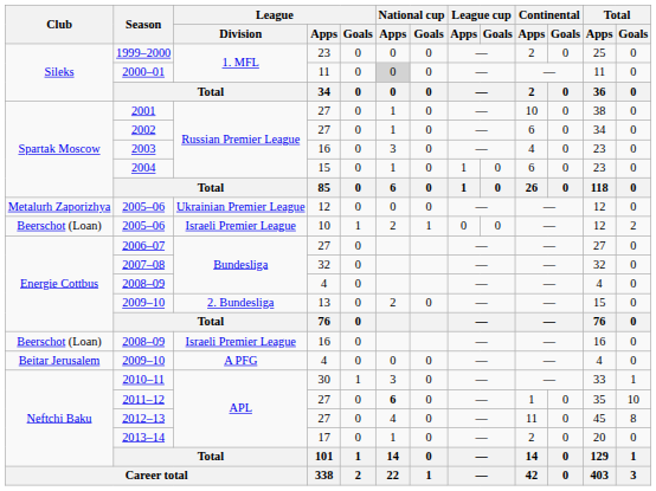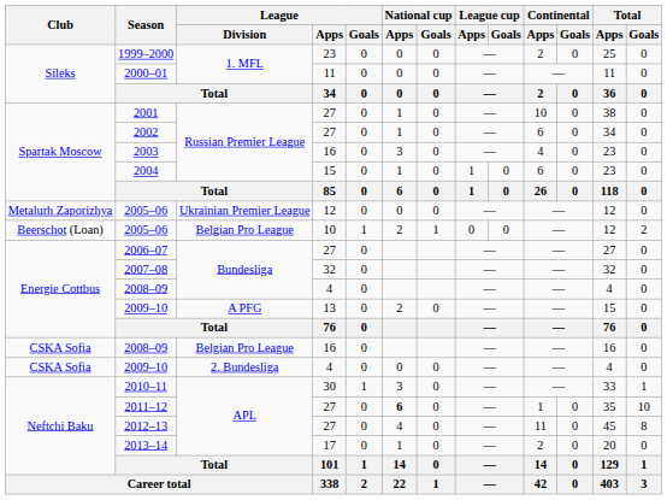 <table class="wikitable" style="text-align:center">
 <tr>
 <th rowspan="2">Club</th>
 <th rowspan="2">Season</th>
 <th colspan="3">League</th>
 <th colspan="2">National cup</th>
 <th colspan="2">League cup</th>
 <th colspan="2">Continental</th>
 <th colspan="2">Total</th>
 </tr>
 <tr>
 <th>Division</th>
 <th>Apps</th>
 <th>Goals</th>
 <th>Apps</th>
 <th>Goals</th>
 <th>Apps</th>
 <th>Goals</th>
 <th>Apps</th>
 <th>Goals</th>
 <th>Apps</th>
 <th>Goals</th>
 </tr>
 <tr>
 <td rowspan="3"><a href='#'>Sileks</a></td>
 <td><a href='#'>1999–2000</a></td>
 <td rowspan="2"><a href='#'>1. MFL</a></td>
 <td>23</td>
 <td>0</td>
 <td>0</td>
 <td>0</td>
 <td colspan="2">—</td>
 <td>2</td>
 <td>0</td>
 <td>25</td>
 <td>0</td>
 </tr>
 <tr>
 <td><a href='#'>2000–01</a></td>
 <td>11</td>
 <td>0</td>
-<td style="background: lightgrey;">0</td>
+<td>0</td>
 <td>0</td>
 <td colspan="2">—</td>
 <td colspan="2">—</td>
 <td>11</td>
 <td>0</td>
 </tr>
 <tr>
 <th colspan="2">Total</th>
 <th>34</th>
 <th>0</th>
 <th>0</th>
 <th>0</th>
 <th colspan="2">—</th>
 <th>2</th>
 <th>0</th>
 <th>36</th>
 <th>0</th>
 </tr>
 <tr>
 <td rowspan="5"><a href='#'>Spartak Moscow</a></td>
 <td><a href='#'>2001</a></td>
 <td rowspan="4"><a href='#'>Russian Premier League</a></td>
 <td>27</td>
 <td>0</td>
 <td>1</td>
 <td>0</td>
 <td colspan="2">—</td>
 <td>10</td>
 <td>0</td>
 <td>38</td>
 <td>0</td>
 </tr>
 <tr>
 <td><a href='#'>2002</a></td>
 <td>27</td>
 <td>0</td>
 <td>1</td>
 <td>0</td>
 <td colspan="2">—</td>
 <td>6</td>
 <td>0</td>
 <td>34</td>
 <td>0</td>
 </tr>
 <tr>
 <td><a href='#'>2003</a></td>
 <td>16</td>
 <td>0</td>
 <td>3</td>
 <td>0</td>
 <td colspan="2">—</td>
 <td>4</td>
 <td>0</td>
 <td>23</td>
 <td>0</td>
 </tr>
 <tr>
 <td><a href='#'>2004</a></td>
 <td>15</td>
 <td>0</td>
 <td>1</td>
 <td>0</td>
 <td>1</td>
 <td>0</td>
 <td>6</td>
 <td>0</td>
 <td>23</td>
 <td>0</td>
 </tr>
 <tr>
 <th colspan="2">Total</th>
 <th>85</th>
 <th>0</th>
 <th>6</th>
 <th>0</th>
 <th>1</th>
 <th>0</th>
 <th>26</th>
 <th>0</th>
 <th>118</th>
 <th>0</th>
 </tr>
 <tr>
 <td><a href='#'>Metalurh Zaporizhya</a></td>
 <td><a href='#'>2005–06</a></td>
 <td><a href='#'>Ukrainian Premier League</a></td>
 <td>12</td>
 <td>0</td>
 <td>0</td>
 <td>0</td>
 <td colspan="2">—</td>
 <td colspan="2">—</td>
 <td>12</td>
 <td>0</td>
 </tr>
 <tr>
 <td><a href='#'>Beerschot</a> (Loan)</td>
 <td><a href='#'>2005–06</a></td>
-<td><a href='#'>Israeli Premier League</a></td>
+<td><a href='#'>Belgian Pro League</a></td>
 <td>10</td>
 <td>1</td>
 <td>2</td>
 <td>1</td>
 <td>0</td>
 <td>0</td>
 <td colspan="2">—</td>
 <td>12</td>
 <td>2</td>
 </tr>
 <tr>
 <td rowspan="5"><a href='#'>Energie Cottbus</a></td>
 <td><a href='#'>2006–07</a></td>
 <td rowspan="3"><a href='#'>Bundesliga</a></td>
 <td>27</td>
 <td>0</td>
 <td></td>
 <td></td>
 <td colspan="2">—</td>
 <td colspan="2">—</td>
 <td>27</td>
 <td>0</td>
 </tr>
 <tr>
 <td><a href='#'>2007–08</a></td>
 <td>32</td>
 <td>0</td>
 <td></td>
 <td></td>
 <td colspan="2">—</td>
 <td colspan="2">—</td>
 <td>32</td>
 <td>0</td>
 </tr>
 <tr>
 <td><a href='#'>2008–09</a></td>
 <td>4</td>
 <td>0</td>
 <td></td>
 <td></td>
 <td colspan="2">—</td>
 <td colspan="2">—</td>
 <td>4</td>
 <td>0</td>
 </tr>
 <tr>
 <td><a href='#'>2009–10</a></td>
-<td><a href='#'>2. Bundesliga</a></td>
+<td><a href='#'>A PFG</a></td>
 <td>13</td>
 <td>0</td>
 <td>2</td>
 <td>0</td>
 <td colspan="2">—</td>
 <td colspan="2">—</td>
 <td>15</td>
 <td>0</td>
 </tr>
 <tr>
 <th colspan="2">Total</th>
 <th>76</th>
 <th>0</th>
 <th></th>
 <th></th>
 <th colspan="2">—</th>
 <th colspan="2">—</th>
 <th>76</th>
 <th>0</th>
 </tr>
 <tr>
-<td><a href='#'>Beerschot</a> (Loan)</td>
+<td><a href='#'>CSKA Sofia</a></td>
 <td><a href='#'>2008–09</a></td>
-<td><a href='#'>Israeli Premier League</a></td>
+<td><a href='#'>Belgian Pro League</a></td>
 <td>16</td>
 <td>0</td>
 <td></td>
 <td></td>
 <td colspan="2">—</td>
 <td colspan="2">—</td>
 <td>16</td>
 <td>0</td>
 </tr>
 <tr>
-<td><a href='#'>Beitar Jerusalem</a></td>
+<td><a href='#'>CSKA Sofia</a></td>
 <td><a href='#'>2009–10</a></td>
-<td><a href='#'>A PFG</a></td>
+<td><a href='#'>2. Bundesliga</a></td>
 <td>4</td>
 <td>0</td>
 <td>0</td>
 <td>0</td>
 <td colspan="2">—</td>
 <td colspan="2">—</td>
 <td>4</td>
 <td>0</td>
 </tr>
 <tr>
 <td rowspan="5"><a href='#'>Neftchi Baku</a></td>
 <td><a href='#'>2010–11</a></td>
 <td rowspan="4"><a href='#'>APL</a></td>
 <td>30</td>
 <td>1</td>
 <td>3</td>
 <td>0</td>
 <td colspan="2">—</td>
 <td colspan="2">—</td>
 <td>33</td>
 <td>1</td>
 </tr>
 <tr>
 <td><a href='#'>2011–12</a></td>
 <td>27</td>
 <td>0</td>
 <td><strong>6</strong></td>
 <td>0</td>
 <td colspan="2">—</td>
 <td>1</td>
 <td>0</td>
 <td>35</td>
 <td>10</td>
 </tr>
 <tr>
 <td><a href='#'>2012–13</a></td>
 <td>27</td>
 <td>0</td>
 <td>4</td>
 <td>0</td>
 <td colspan="2">—</td>
 <td>11</td>
 <td>0</td>
 <td>45</td>
 <td>8</td>
 </tr>
 <tr>
 <td><a href='#'>2013–14</a></td>
 <td>17</td>
 <td>0</td>
 <td>1</td>
 <td>0</td>
 <td colspan="2">—</td>
 <td>2</td>
 <td>0</td>
 <td>20</td>
 <td>0</td>
 </tr>
 <tr>
 <th colspan="2">Total</th>
 <th>101</th>
 <th>1</th>
 <th>14</th>
 <th>0</th>
 <th colspan="2">—</th>
 <th>14</th>
 <th>0</th>
 <th>129</th>
 <th>1</th>
 </tr>
 <tr>
 <th colspan="3">Career total</th>
 <th>338</th>
 <th>2</th>
 <th>22</th>
 <th>1</th>
 <th colspan="2">—</th>
 <th>42</th>
 <th>0</th>
 <th>403</th>
 <th>3</th>
 </tr>
 </table>
